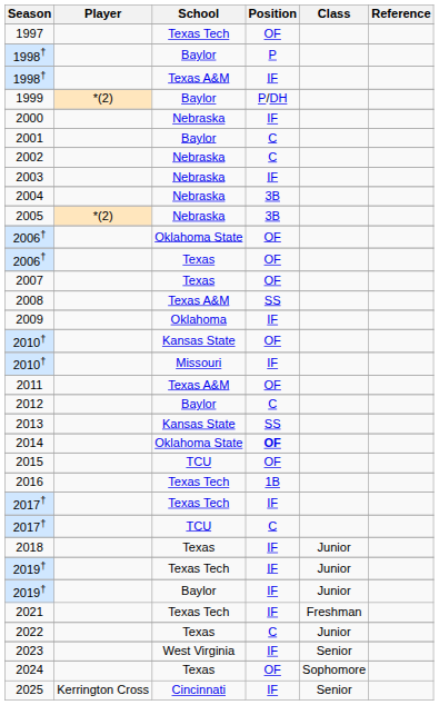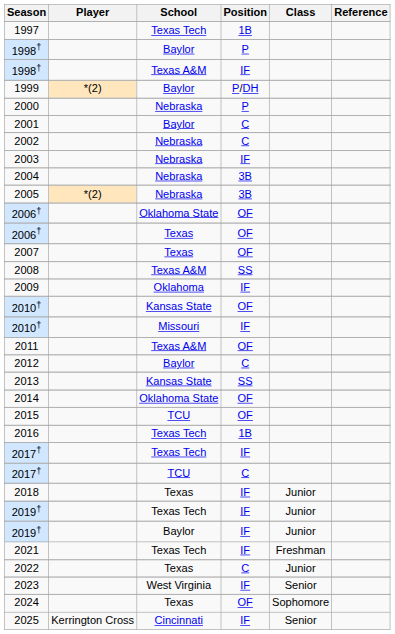 <table class="wikitable sortable">
 <tr>
 <th>Season</th>
 <th>Player</th>
 <th>School</th>
 <th>Position</th>
 <th>Class</th>
 <th class="unsortable">Reference</th>
 </tr>
 <tr>
 </tr>
 <tr align=center>
 <td>1997</td>
 <td></td>
 <td><a href='#'>Texas Tech</a></td>
-<td><a href='#'>OF</a></td>
+<td><a href='#'>1B</a></td>
 <td></td>
 <td align="center"></td>
 </tr>
 <tr>
 </tr>
 <tr align=center>
 <td style="background-color:#D0E7FF;">1998<sup>†</sup></td>
 <td></td>
 <td><a href='#'>Baylor</a></td>
 <td><a href='#'>P</a></td>
 <td></td>
 <td align="center"></td>
 </tr>
 <tr>
 </tr>
 <tr align=center>
 <td style="background-color:#D0E7FF;">1998<sup>†</sup></td>
 <td></td>
 <td><a href='#'>Texas A&M</a></td>
 <td><a href='#'>IF</a></td>
 <td></td>
 <td align="center"></td>
 </tr>
 <tr>
 </tr>
 <tr align=center>
 <td>1999</td>
 <td style="background-color:#FFE6BD">*(2)</td>
 <td><a href='#'>Baylor</a></td>
 <td><a href='#'>P</a>/<a href='#'>DH</a></td>
 <td></td>
 <td align="center"></td>
 </tr>
 <tr>
 </tr>
 <tr align=center>
 <td>2000</td>
 <td></td>
 <td><a href='#'>Nebraska</a></td>
-<td><a href='#'>IF</a></td>
+<td><a href='#'>P</a></td>
 <td></td>
 <td align="center"></td>
 </tr>
 <tr>
 </tr>
 <tr align=center>
 <td>2001</td>
 <td></td>
 <td><a href='#'>Baylor</a></td>
 <td><a href='#'>C</a></td>
 <td></td>
 <td align="center"></td>
 </tr>
 <tr>
 </tr>
 <tr align=center>
 <td>2002</td>
 <td></td>
 <td><a href='#'>Nebraska</a></td>
 <td><a href='#'>C</a></td>
 <td></td>
 <td align="center"></td>
 </tr>
 <tr>
 </tr>
 <tr align=center>
 <td>2003</td>
 <td></td>
 <td><a href='#'>Nebraska</a></td>
 <td><a href='#'>IF</a></td>
 <td></td>
 <td align="center"></td>
 </tr>
 <tr>
 </tr>
 <tr align=center>
 <td>2004</td>
 <td></td>
 <td><a href='#'>Nebraska</a></td>
 <td><a href='#'>3B</a></td>
 <td></td>
 <td align="center"></td>
 </tr>
 <tr>
 </tr>
 <tr align=center>
 <td>2005</td>
 <td style="background-color:#FFE6BD">*(2)</td>
 <td><a href='#'>Nebraska</a></td>
 <td><a href='#'>3B</a></td>
 <td></td>
 <td align="center"></td>
 </tr>
 <tr>
 </tr>
 <tr align=center>
 <td style="background-color:#D0E7FF;">2006<sup>†</sup></td>
 <td></td>
 <td><a href='#'>Oklahoma State</a></td>
 <td><a href='#'>OF</a></td>
 <td></td>
 <td align="center"></td>
 </tr>
 <tr>
 </tr>
 <tr align=center>
 <td style="background-color:#D0E7FF;">2006<sup>†</sup></td>
 <td></td>
 <td><a href='#'>Texas</a></td>
 <td><a href='#'>OF</a></td>
 <td></td>
 <td align="center"></td>
 </tr>
 <tr>
 </tr>
 <tr align=center>
 <td>2007</td>
 <td></td>
 <td><a href='#'>Texas</a></td>
 <td><a href='#'>OF</a></td>
 <td></td>
 <td align="center"></td>
 </tr>
 <tr>
 </tr>
 <tr align=center>
 <td>2008</td>
 <td></td>
 <td><a href='#'>Texas A&M</a></td>
 <td><a href='#'>SS</a></td>
 <td></td>
 <td align="center"></td>
 </tr>
 <tr>
 </tr>
 <tr align=center>
 <td>2009</td>
 <td></td>
 <td><a href='#'>Oklahoma</a></td>
 <td><a href='#'>IF</a></td>
 <td></td>
 <td align="center"></td>
 </tr>
 <tr>
 </tr>
 <tr align=center>
 <td style="background-color:#D0E7FF;">2010<sup>†</sup></td>
 <td></td>
 <td><a href='#'>Kansas State</a></td>
 <td><a href='#'>OF</a></td>
 <td></td>
 <td align="center"></td>
 </tr>
 <tr>
 </tr>
 <tr align=center>
 <td style="background-color:#D0E7FF;">2010<sup>†</sup></td>
 <td></td>
 <td><a href='#'>Missouri</a></td>
 <td><a href='#'>IF</a></td>
 <td></td>
 <td align="center"></td>
 </tr>
 <tr>
 </tr>
 <tr align=center>
 <td>2011</td>
 <td></td>
 <td><a href='#'>Texas A&M</a></td>
 <td><a href='#'>OF</a></td>
 <td></td>
 <td align="center"></td>
 </tr>
 <tr>
 </tr>
 <tr align=center>
 <td>2012</td>
 <td></td>
 <td><a href='#'>Baylor</a></td>
 <td><a href='#'>C</a></td>
 <td></td>
 <td align="center"></td>
 </tr>
 <tr>
 </tr>
 <tr align=center>
 <td>2013</td>
 <td></td>
 <td><a href='#'>Kansas State</a></td>
 <td><a href='#'>SS</a></td>
 <td></td>
 <td align="center"></td>
 </tr>
 <tr>
 </tr>
 <tr align=center>
 <td>2014</td>
 <td></td>
 <td><a href='#'>Oklahoma State</a></td>
-<td><strong><a href='#'>OF</a></strong></td>
+<td><a href='#'>OF</a></td>
 <td></td>
 <td align="center"></td>
 </tr>
 <tr>
 </tr>
 <tr align=center>
 <td>2015</td>
 <td></td>
 <td><a href='#'>TCU</a></td>
 <td><a href='#'>OF</a></td>
 <td></td>
 <td align="center"></td>
 </tr>
 <tr>
 </tr>
 <tr align=center>
 <td>2016</td>
 <td></td>
 <td><a href='#'>Texas Tech</a></td>
 <td><a href='#'>1B</a></td>
 <td></td>
 <td align="center"></td>
 </tr>
 <tr>
 </tr>
 <tr align=center>
 <td bgcolor=#D0E7FF>2017<sup>†</sup></td>
 <td></td>
 <td><a href='#'>Texas Tech</a></td>
 <td><a href='#'>IF</a></td>
 <td></td>
 <td align="center"></td>
 </tr>
 <tr>
 </tr>
 <tr align=center>
 <td bgcolor=#D0E7FF>2017<sup>†</sup></td>
 <td></td>
 <td><a href='#'>TCU</a></td>
 <td><a href='#'>C</a></td>
 <td></td>
 <td align="center"></td>
 </tr>
 <tr>
 </tr>
 <tr align=center>
 <td>2018</td>
 <td></td>
 <td>Texas</td>
 <td><a href='#'>IF</a></td>
 <td>Junior</td>
 <td></td>
 </tr>
 <tr>
 </tr>
 <tr align=center>
 <td bgcolor=#D0E7FF>2019<sup>†</sup></td>
 <td></td>
 <td>Texas Tech</td>
 <td><a href='#'>IF</a></td>
 <td>Junior</td>
 <td></td>
 </tr>
 <tr>
 </tr>
 <tr align=center>
 <td bgcolor=#D0E7FF>2019<sup>†</sup></td>
 <td></td>
 <td>Baylor</td>
 <td><a href='#'>IF</a></td>
 <td>Junior</td>
 <td></td>
 </tr>
 <tr align=center>
 <td>2021</td>
 <td></td>
 <td>Texas Tech</td>
 <td><a href='#'>IF</a></td>
 <td>Freshman</td>
 <td></td>
 </tr>
 <tr>
 </tr>
 <tr align=center>
 <td>2022</td>
 <td></td>
 <td>Texas</td>
 <td><a href='#'>C</a></td>
 <td>Junior</td>
 <td></td>
 </tr>
 <tr>
 </tr>
 <tr align=center>
 <td>2023</td>
 <td></td>
 <td>West Virginia</td>
 <td><a href='#'>IF</a></td>
 <td>Senior</td>
 <td></td>
 </tr>
 <tr>
 </tr>
 <tr align=center>
 <td>2024</td>
 <td></td>
 <td>Texas</td>
 <td><a href='#'>OF</a></td>
 <td>Sophomore</td>
 <td></td>
 </tr>
 <tr align="center">
 <td>2025</td>
 <td>Kerrington Cross</td>
 <td><a href='#'>Cincinnati</a></td>
 <td><a href='#'>IF</a></td>
 <td>Senior</td>
 <td></td>
 </tr>
 </table>
